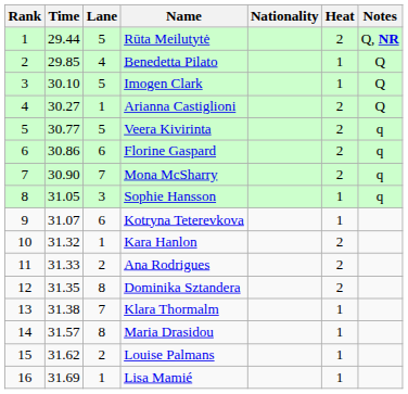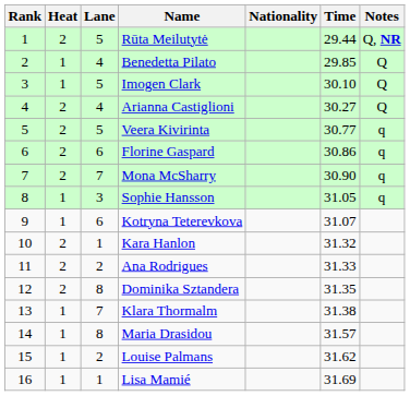 <table class="wikitable sortable" style="text-align:center">
 <tr>
 <th>Rank</th>
-<th>Time</th>
+<th>Heat</th>
 <th>Lane</th>
 <th>Name</th>
 <th>Nationality</th>
-<th>Heat</th>
+<th>Time</th>
 <th>Notes</th>
 </tr>
 <tr bgcolor=ccffcc>
 <td>1</td>
-<td>29.44</td>
+<td>2</td>
 <td>5</td>
 <td align=left><a href='#'>Rūta Meilutytė</a></td>
 <td align=left></td>
-<td>2</td>
+<td>29.44</td>
 <td>Q, <strong><a href='#'>NR</a></strong></td>
 </tr>
 <tr bgcolor=ccffcc>
 <td>2</td>
-<td>29.85</td>
+<td>1</td>
 <td>4</td>
 <td align=left><a href='#'>Benedetta Pilato</a></td>
 <td align=left></td>
-<td>1</td>
+<td>29.85</td>
 <td>Q</td>
 </tr>
 <tr bgcolor=ccffcc>
 <td>3</td>
-<td>30.10</td>
+<td>1</td>
 <td>5</td>
 <td align=left><a href='#'>Imogen Clark</a></td>
 <td align=left></td>
-<td>1</td>
+<td>30.10</td>
 <td>Q</td>
 </tr>
 <tr bgcolor=ccffcc>
 <td>4</td>
-<td>30.27</td>
-<td>1</td>
+<td>2</td>
+<td>4</td>
 <td align=left><a href='#'>Arianna Castiglioni</a></td>
 <td align=left></td>
-<td>2</td>
+<td>30.27</td>
 <td>Q</td>
 </tr>
 <tr bgcolor=ccffcc>
 <td>5</td>
-<td>30.77</td>
+<td>2</td>
 <td>5</td>
 <td align=left><a href='#'>Veera Kivirinta</a></td>
 <td align=left></td>
-<td>2</td>
+<td>30.77</td>
 <td>q</td>
 </tr>
 <tr bgcolor=ccffcc>
 <td>6</td>
-<td>30.86</td>
+<td>2</td>
 <td>6</td>
 <td align=left><a href='#'>Florine Gaspard</a></td>
 <td align=left></td>
-<td>2</td>
+<td>30.86</td>
 <td>q</td>
 </tr>
 <tr bgcolor=ccffcc>
 <td>7</td>
-<td>30.90</td>
+<td>2</td>
 <td>7</td>
 <td align=left><a href='#'>Mona McSharry</a></td>
 <td align=left></td>
-<td>2</td>
+<td>30.90</td>
 <td>q</td>
 </tr>
 <tr bgcolor=ccffcc>
 <td>8</td>
-<td>31.05</td>
+<td>1</td>
 <td>3</td>
 <td align=left><a href='#'>Sophie Hansson</a></td>
 <td align=left></td>
-<td>1</td>
+<td>31.05</td>
 <td>q</td>
 </tr>
 <tr>
 <td>9</td>
-<td>31.07</td>
+<td>1</td>
 <td>6</td>
 <td align=left><a href='#'>Kotryna Teterevkova</a></td>
 <td align=left></td>
-<td>1</td>
+<td>31.07</td>
 <td></td>
 </tr>
 <tr>
 <td>10</td>
-<td>31.32</td>
+<td>2</td>
 <td>1</td>
 <td align=left><a href='#'>Kara Hanlon</a></td>
 <td align=left></td>
-<td>2</td>
+<td>31.32</td>
 <td></td>
 </tr>
 <tr>
 <td>11</td>
-<td>31.33</td>
+<td>2</td>
 <td>2</td>
 <td align=left><a href='#'>Ana Rodrigues</a></td>
 <td align=left></td>
-<td>2</td>
+<td>31.33</td>
 <td></td>
 </tr>
 <tr>
 <td>12</td>
-<td>31.35</td>
+<td>2</td>
 <td>8</td>
 <td align=left><a href='#'>Dominika Sztandera</a></td>
 <td align=left></td>
-<td>2</td>
+<td>31.35</td>
 <td></td>
 </tr>
 <tr>
 <td>13</td>
-<td>31.38</td>
+<td>1</td>
 <td>7</td>
 <td align=left><a href='#'>Klara Thormalm</a></td>
 <td align=left></td>
-<td>1</td>
+<td>31.38</td>
 <td></td>
 </tr>
 <tr>
 <td>14</td>
-<td>31.57</td>
+<td>1</td>
 <td>8</td>
 <td align=left><a href='#'>Maria Drasidou</a></td>
 <td align=left></td>
-<td>1</td>
+<td>31.57</td>
 <td></td>
 </tr>
 <tr>
 <td>15</td>
-<td>31.62</td>
+<td>1</td>
 <td>2</td>
 <td align=left><a href='#'>Louise Palmans</a></td>
 <td align=left></td>
-<td>1</td>
+<td>31.62</td>
 <td></td>
 </tr>
 <tr>
 <td>16</td>
-<td>31.69</td>
+<td>1</td>
 <td>1</td>
 <td align=left><a href='#'>Lisa Mamié</a></td>
 <td align=left></td>
-<td>1</td>
+<td>31.69</td>
 <td></td>
 </tr>
 </table>
